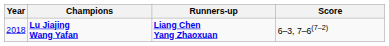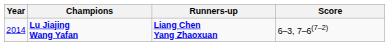 <table class="wikitable" style="font-size:90%">
 <tr>
 <th>Year</th>
 <th width="200">Champions</th>
 <th width="200">Runners-up</th>
 <th width="175">Score</th>
 </tr>
 <tr>
-<td><a href='#'>2018</a></td>
+<td><a href='#'>2014</a></td>
 <td> <strong><a href='#'>Lu Jiajing</a></strong> <br>  <strong><a href='#'>Wang Yafan</a></strong></td>
 <td><strong> <a href='#'>Liang Chen</a> <br>  <a href='#'>Yang Zhaoxuan</a></strong></td>
 <td>6–3, 7–6<sup>(7–2)</sup></td>
 </tr>
 </table>
